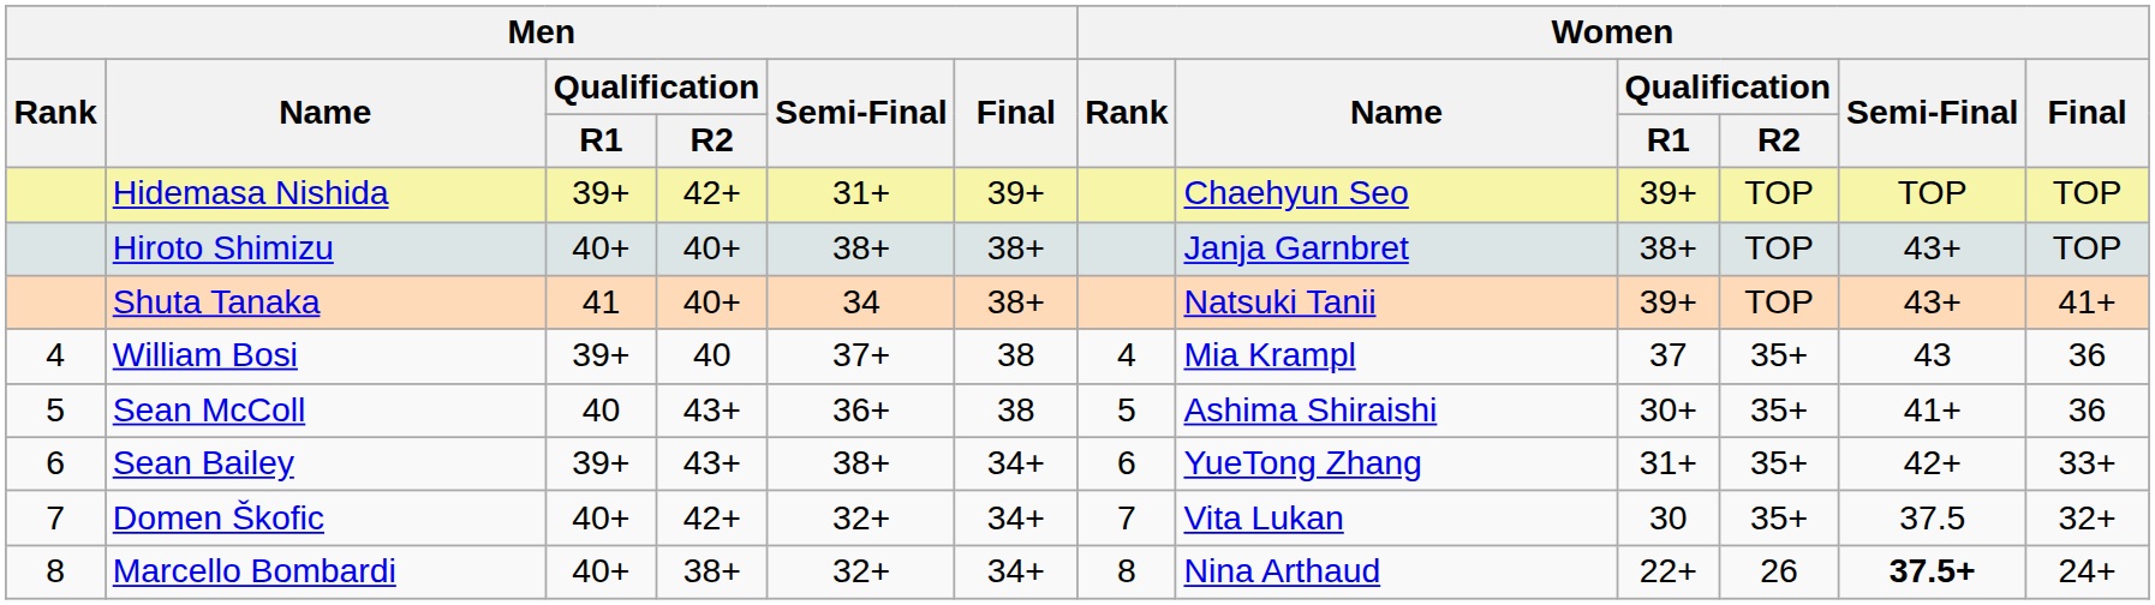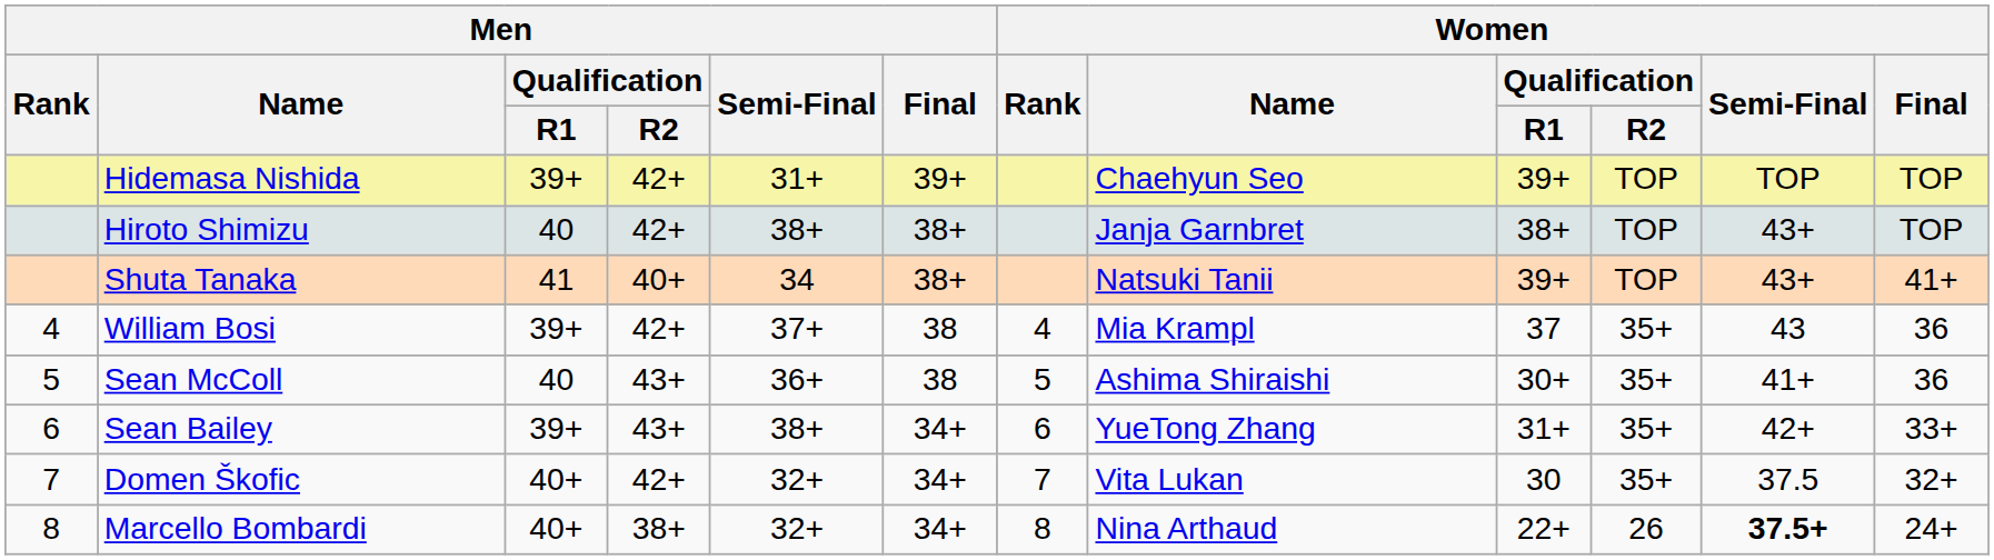 <table class="wikitable sortable" style="text-align:center">
 <tr>
 <th colspan="6">Men</th>
 <th colspan="6">Women</th>
 </tr>
 <tr>
 <th rowspan="2">Rank</th>
 <th rowspan="2" width="200">Name</th>
 <th colspan="2">Qualification</th>
 <th rowspan="2">Semi-Final</th>
 <th rowspan="2" width="50">Final</th>
 <th rowspan="2">Rank</th>
 <th rowspan="2" width="200">Name</th>
 <th colspan="2">Qualification</th>
 <th rowspan="2">Semi-Final</th>
 <th rowspan="2" width="50">Final</th>
 </tr>
 <tr>
 <th>R1</th>
 <th>R2</th>
 <th>R1</th>
 <th>R2</th>
 </tr>
 <tr bgcolor="#F7F6A8">
 <td></td>
 <td align="left"> <a href='#'>Hidemasa Nishida</a></td>
 <td>39+</td>
 <td>42+</td>
 <td>31+</td>
 <td>39+</td>
 <td></td>
 <td align="left"> <a href='#'>Chaehyun Seo</a></td>
 <td>39+</td>
 <td>TOP</td>
 <td>TOP</td>
 <td>TOP</td>
 </tr>
 <tr bgcolor="#DCE5E5">
 <td></td>
 <td align="left"> <a href='#'>Hiroto Shimizu</a></td>
-<td>40+</td>
-<td>40+</td>
+<td>40</td>
+<td>42+</td>
 <td>38+</td>
 <td>38+</td>
 <td></td>
 <td align="left"> <a href='#'>Janja Garnbret</a></td>
 <td>38+</td>
 <td>TOP</td>
 <td>43+</td>
 <td>TOP</td>
 </tr>
 <tr bgcolor="#FFDAB9">
 <td></td>
 <td align="left"> <a href='#'>Shuta Tanaka</a></td>
 <td>41</td>
 <td>40+</td>
 <td>34</td>
 <td>38+</td>
 <td></td>
 <td align="left"> <a href='#'>Natsuki Tanii</a></td>
 <td>39+</td>
 <td>TOP</td>
 <td>43+</td>
 <td>41+</td>
 </tr>
 <tr>
 <td align="center">4</td>
 <td align="left"> <a href='#'>William Bosi</a></td>
 <td>39+</td>
-<td>40</td>
+<td>42+</td>
 <td>37+</td>
 <td>38</td>
 <td>4</td>
 <td align="left"> <a href='#'>Mia Krampl</a></td>
 <td>37</td>
 <td>35+</td>
 <td>43</td>
 <td>36</td>
 </tr>
 <tr>
 <td align="center">5</td>
 <td align="left"> <a href='#'>Sean McColl</a></td>
 <td>40</td>
 <td>43+</td>
 <td>36+</td>
 <td>38</td>
 <td>5</td>
 <td align="left"> <a href='#'>Ashima Shiraishi</a></td>
 <td>30+</td>
 <td>35+</td>
 <td>41+</td>
 <td>36</td>
 </tr>
 <tr>
 <td align="center">6</td>
 <td align="left"> <a href='#'>Sean Bailey</a></td>
 <td>39+</td>
 <td>43+</td>
 <td>38+</td>
 <td>34+</td>
 <td>6</td>
 <td align="left"> <a href='#'>YueTong Zhang</a></td>
 <td>31+</td>
 <td>35+</td>
 <td>42+</td>
 <td>33+</td>
 </tr>
 <tr>
 <td align="center">7</td>
 <td align="left"> <a href='#'>Domen Škofic</a></td>
 <td>40+</td>
 <td>42+</td>
 <td>32+</td>
 <td>34+</td>
 <td>7</td>
 <td align="left"> <a href='#'>Vita Lukan</a></td>
 <td>30</td>
 <td>35+</td>
 <td>37.5</td>
 <td>32+</td>
 </tr>
 <tr>
 <td align="center">8</td>
 <td align="left"> <a href='#'>Marcello Bombardi</a></td>
 <td>40+</td>
 <td>38+</td>
 <td>32+</td>
 <td>34+</td>
 <td>8</td>
 <td align="left"> <a href='#'>Nina Arthaud</a></td>
 <td>22+</td>
 <td>26</td>
 <td><strong>37.5+</strong></td>
 <td>24+</td>
 </tr>
 </table>
